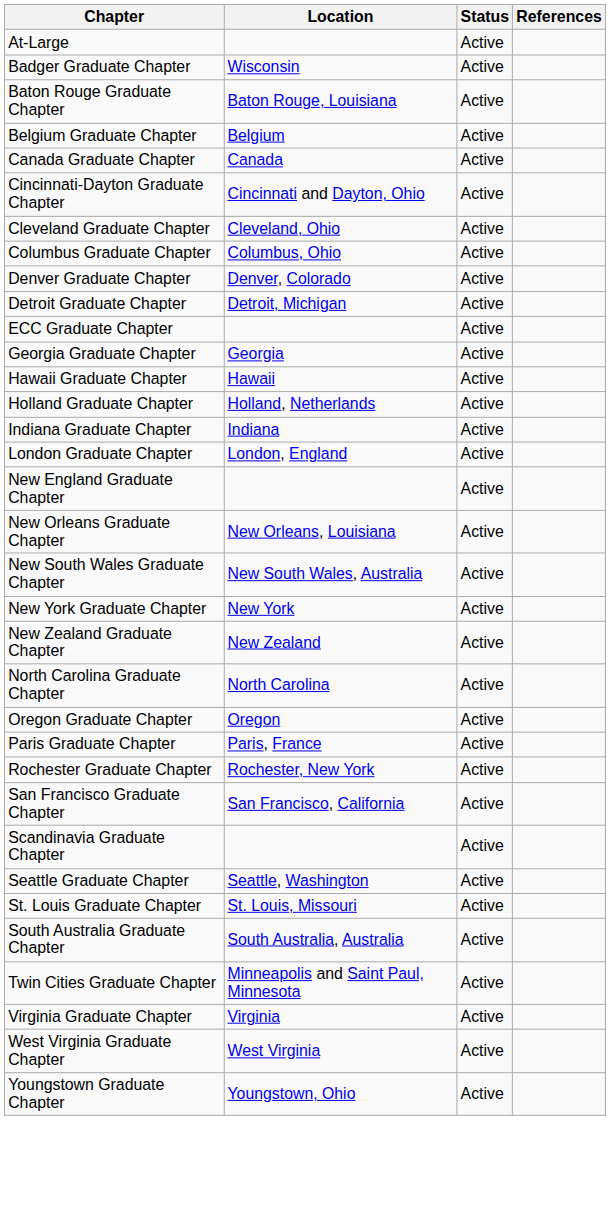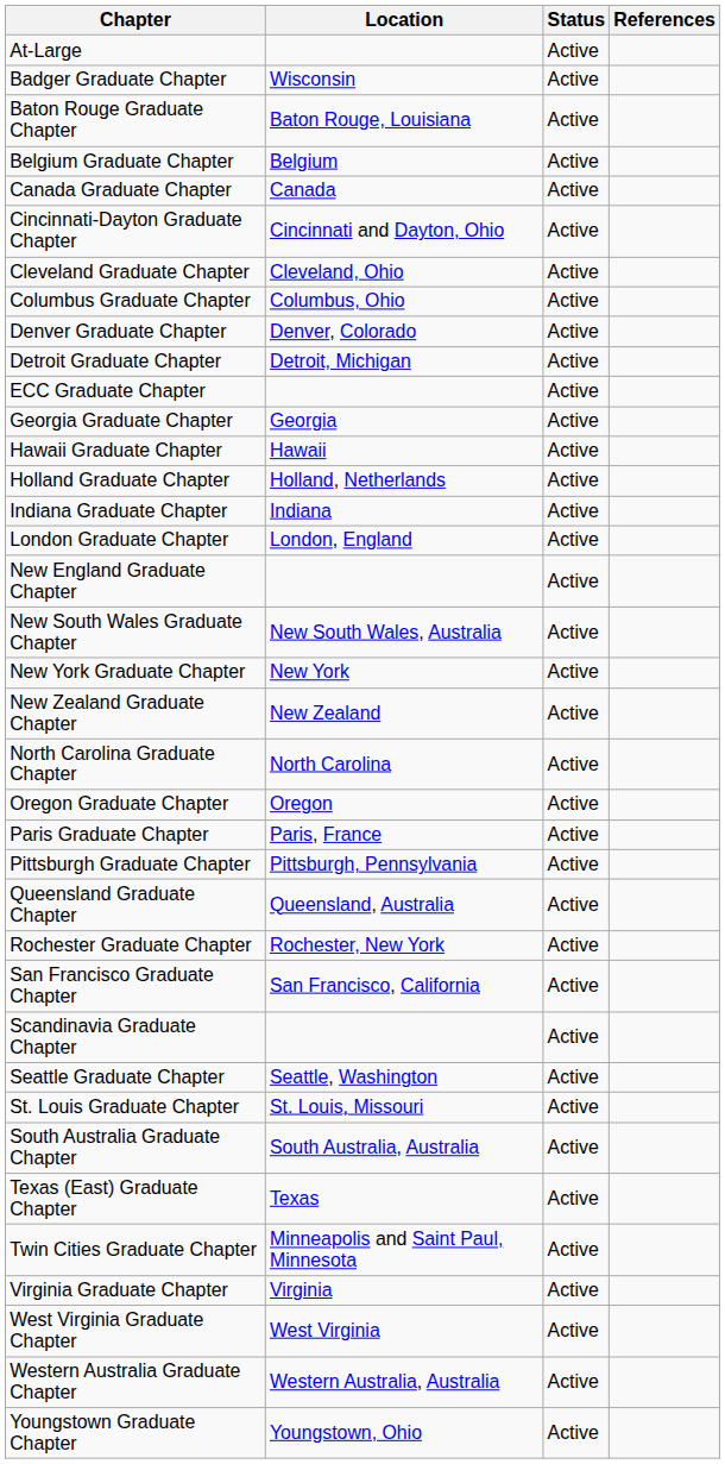 <table class="wikitable sortable">
 <tr>
 <th>Chapter</th>
 <th>Location</th>
 <th>Status</th>
 <th>References</th>
 </tr>
 <tr>
 <td>At-Large</td>
 <td></td>
 <td>Active</td>
 <td></td>
 </tr>
 <tr>
 <td>Badger Graduate Chapter</td>
 <td><a href='#'>Wisconsin</a></td>
 <td>Active</td>
 <td></td>
 </tr>
 <tr>
 <td>Baton Rouge Graduate Chapter</td>
 <td><a href='#'>Baton Rouge, Louisiana</a></td>
 <td>Active</td>
 <td></td>
 </tr>
 <tr>
 <td>Belgium Graduate Chapter</td>
 <td><a href='#'>Belgium</a></td>
 <td>Active</td>
 <td></td>
 </tr>
 <tr>
 <td>Canada Graduate Chapter</td>
 <td><a href='#'>Canada</a></td>
 <td>Active</td>
 <td></td>
 </tr>
 <tr>
 <td>Cincinnati-Dayton Graduate Chapter</td>
 <td><a href='#'>Cincinnati</a> and <a href='#'>Dayton, Ohio</a></td>
 <td>Active</td>
 <td></td>
 </tr>
 <tr>
 <td>Cleveland Graduate Chapter</td>
 <td><a href='#'>Cleveland, Ohio</a></td>
 <td>Active</td>
 <td></td>
 </tr>
 <tr>
 <td>Columbus Graduate Chapter</td>
 <td><a href='#'>Columbus, Ohio</a></td>
 <td>Active</td>
 <td></td>
 </tr>
 <tr>
 <td>Denver Graduate Chapter</td>
 <td><a href='#'>Denver</a>, <a href='#'>Colorado</a></td>
 <td>Active</td>
 <td></td>
 </tr>
 <tr>
 <td>Detroit Graduate Chapter</td>
 <td><a href='#'>Detroit, Michigan</a></td>
 <td>Active</td>
 <td></td>
 </tr>
 <tr>
 <td>ECC Graduate Chapter</td>
 <td></td>
 <td>Active</td>
 <td></td>
 </tr>
 <tr>
 <td>Georgia Graduate Chapter</td>
 <td><a href='#'>Georgia</a></td>
 <td>Active</td>
 <td></td>
 </tr>
 <tr>
 <td>Hawaii Graduate Chapter</td>
 <td><a href='#'>Hawaii</a></td>
 <td>Active</td>
 <td></td>
 </tr>
 <tr>
 <td>Holland Graduate Chapter</td>
 <td><a href='#'>Holland</a>, <a href='#'>Netherlands</a></td>
 <td>Active</td>
 <td></td>
 </tr>
 <tr>
 <td>Indiana Graduate Chapter</td>
 <td><a href='#'>Indiana</a></td>
 <td>Active</td>
 <td></td>
 </tr>
 <tr>
 <td>London Graduate Chapter</td>
 <td><a href='#'>London</a>, <a href='#'>England</a></td>
 <td>Active</td>
 <td></td>
 </tr>
 <tr>
 <td>New England Graduate Chapter</td>
 <td></td>
 <td>Active</td>
 <td></td>
 </tr>
 <tr>
-<td>New Orleans Graduate Chapter</td>
-<td><a href='#'>New Orleans</a>, <a href='#'>Louisiana</a></td>
-<td>Active</td>
-<td></td>
-</tr>
-<tr>
 <td>New South Wales Graduate Chapter</td>
 <td><a href='#'>New South Wales</a>, <a href='#'>Australia</a></td>
 <td>Active</td>
 <td></td>
 </tr>
 <tr>
 <td>New York Graduate Chapter</td>
 <td><a href='#'>New York</a></td>
 <td>Active</td>
 <td></td>
 </tr>
 <tr>
 <td>New Zealand Graduate Chapter</td>
 <td><a href='#'>New Zealand</a></td>
 <td>Active</td>
 <td></td>
 </tr>
 <tr>
 <td>North Carolina Graduate Chapter</td>
 <td><a href='#'>North Carolina</a></td>
 <td>Active</td>
 <td></td>
 </tr>
 <tr>
 <td>Oregon Graduate Chapter</td>
 <td><a href='#'>Oregon</a></td>
 <td>Active</td>
 <td></td>
 </tr>
 <tr>
 <td>Paris Graduate Chapter</td>
 <td><a href='#'>Paris</a>, <a href='#'>France</a></td>
+<td>Active</td>
+<td></td>
+</tr>
+<tr>
+<td>Pittsburgh Graduate Chapter</td>
+<td><a href='#'>Pittsburgh, Pennsylvania</a></td>
+<td>Active</td>
+<td></td>
+</tr>
+<tr>
+<td>Queensland Graduate Chapter</td>
+<td><a href='#'>Queensland</a>, <a href='#'>Australia</a></td>
 <td>Active</td>
 <td></td>
 </tr>
 <tr>
 <td>Rochester Graduate Chapter</td>
 <td><a href='#'>Rochester, New York</a></td>
 <td>Active</td>
 <td></td>
 </tr>
 <tr>
 <td>San Francisco Graduate Chapter</td>
 <td><a href='#'>San Francisco</a>, <a href='#'>California</a></td>
 <td>Active</td>
 <td></td>
 </tr>
 <tr>
 <td>Scandinavia Graduate Chapter</td>
 <td></td>
 <td>Active</td>
 <td></td>
 </tr>
 <tr>
 <td>Seattle Graduate Chapter</td>
 <td><a href='#'>Seattle</a>, <a href='#'>Washington</a></td>
 <td>Active</td>
 <td></td>
 </tr>
 <tr>
 <td>St. Louis Graduate Chapter</td>
 <td><a href='#'>St. Louis, Missouri</a></td>
 <td>Active</td>
 <td></td>
 </tr>
 <tr>
 <td>South Australia Graduate Chapter</td>
 <td><a href='#'>South Australia</a>, <a href='#'>Australia</a></td>
 <td>Active</td>
 <td></td>
 </tr>
 <tr>
+<td>Texas (East) Graduate Chapter</td>
+<td><a href='#'>Texas</a></td>
+<td>Active</td>
+<td></td>
+</tr>
+<tr>
 <td>Twin Cities Graduate Chapter</td>
 <td><a href='#'>Minneapolis</a> and <a href='#'>Saint Paul, Minnesota</a></td>
 <td>Active</td>
 <td></td>
 </tr>
 <tr>
 <td>Virginia Graduate Chapter</td>
 <td><a href='#'>Virginia</a></td>
 <td>Active</td>
 <td></td>
 </tr>
 <tr>
 <td>West Virginia Graduate Chapter</td>
 <td><a href='#'>West Virginia</a></td>
 <td>Active</td>
 <td></td>
 </tr>
 <tr>
+<td>Western Australia Graduate Chapter</td>
+<td><a href='#'>Western Australia</a>, <a href='#'>Australia</a></td>
+<td>Active</td>
+<td></td>
+</tr>
+<tr>
 <td>Youngstown Graduate Chapter</td>
 <td><a href='#'>Youngstown, Ohio</a></td>
 <td>Active</td>
 <td></td>
 </tr>
 </table>
